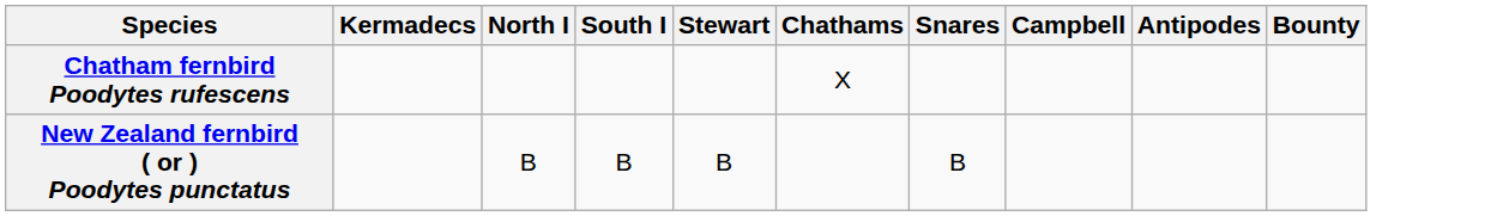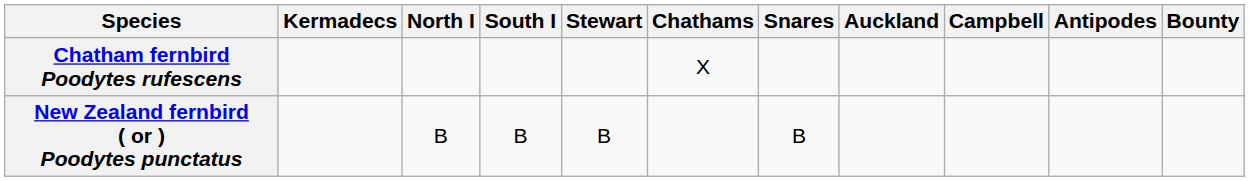 <table class="wikitable" style="text-align:center">
 <tr>
 <th width="200">Species</th>
 <th>Kermadecs</th>
 <th>North I</th>
 <th>South I</th>
 <th>Stewart</th>
 <th>Chathams</th>
 <th>Snares</th>
+<th>Auckland</th>
 <th>Campbell</th>
 <th>Antipodes</th>
 <th>Bounty</th>
 </tr>
 <tr>
 <th><a href='#'>Chatham fernbird</a><br><em>Poodytes rufescens</em></th>
 <td></td>
 <td></td>
 <td></td>
 <td></td>
 <td>X</td>
+<td></td>
 <td></td>
 <td></td>
 <td></td>
 <td></td>
 </tr>
 <tr>
 <th><a href='#'>New Zealand fernbird</a><br>( or )<br><em>Poodytes punctatus</em></th>
 <td></td>
 <td>B</td>
 <td>B</td>
 <td>B</td>
 <td></td>
 <td>B</td>
 <td></td>
 <td></td>
 <td></td>
+<td></td>
 </tr>
 </table>
